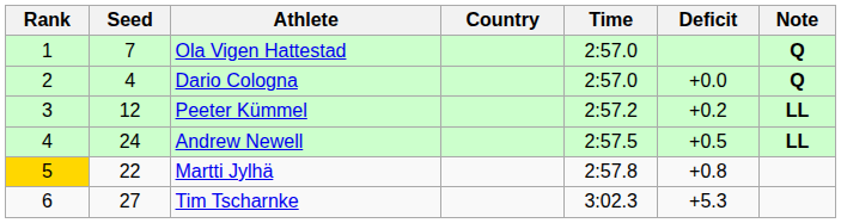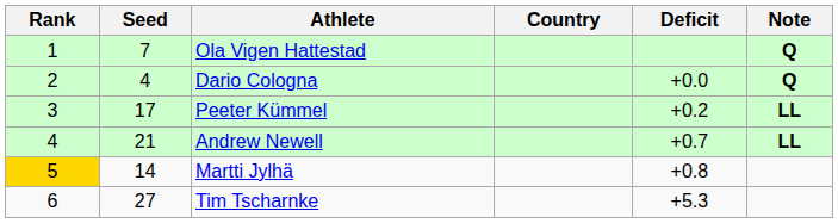 <table class="wikitable sortable" style="text-align:center" width=55%>
 <tr>
 <th>Rank</th>
 <th>Seed</th>
 <th>Athlete</th>
 <th>Country</th>
-<th>Time</th>
 <th>Deficit</th>
 <th>Note</th>
 </tr>
 <tr bgcolor=ccffcc>
 <td>1</td>
 <td>7</td>
 <td align=left><a href='#'>Ola Vigen Hattestad</a></td>
 <td align=left></td>
-<td>2:57.0</td>
 <td></td>
 <td><strong>Q</strong></td>
 </tr>
 <tr bgcolor=ccffcc>
 <td>2</td>
 <td>4</td>
 <td align=left><a href='#'>Dario Cologna</a></td>
 <td align=left></td>
-<td>2:57.0</td>
 <td>+0.0</td>
 <td><strong>Q</strong></td>
 </tr>
 <tr bgcolor=ccffcc>
 <td>3</td>
-<td>12</td>
+<td>17</td>
 <td align=left><a href='#'>Peeter Kümmel</a></td>
 <td align=left></td>
-<td>2:57.2</td>
 <td>+0.2</td>
 <td><strong>LL</strong></td>
 </tr>
 <tr bgcolor=ccffcc>
 <td>4</td>
-<td>24</td>
+<td>21</td>
 <td align=left><a href='#'>Andrew Newell</a></td>
 <td align=left></td>
-<td>2:57.5</td>
-<td>+0.5</td>
+<td>+0.7</td>
 <td><strong>LL</strong></td>
 </tr>
 <tr>
 <td style="background: gold;">5</td>
-<td>22</td>
+<td>14</td>
 <td align=left><a href='#'>Martti Jylhä</a></td>
 <td align=left></td>
-<td>2:57.8</td>
 <td>+0.8</td>
 <td></td>
 </tr>
 <tr>
 <td>6</td>
 <td>27</td>
 <td align=left><a href='#'>Tim Tscharnke</a></td>
 <td align=left></td>
-<td>3:02.3</td>
 <td>+5.3</td>
 <td></td>
 </tr>
 </table>
